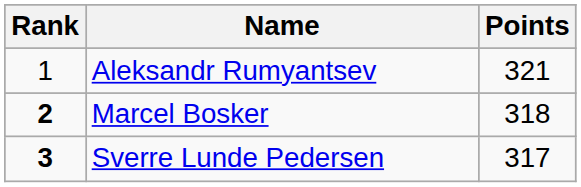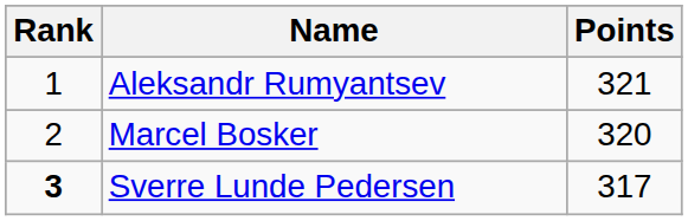 <table class="wikitable" border="1" style="text-align:center">
 <tr>
 <th width=30>Rank</th>
 <th width=220>Name</th>
 <th width=25>Points</th>
 </tr>
 <tr>
 <td>1</td>
 <td align="left"> <a href='#'>Aleksandr Rumyantsev</a></td>
 <td>321</td>
 </tr>
 <tr>
-<td><strong>2</strong></td>
+<td>2</td>
 <td align="left"> <a href='#'>Marcel Bosker</a></td>
-<td>318</td>
+<td>320</td>
 </tr>
 <tr>
 <td><strong>3</strong></td>
 <td align="left"> <a href='#'>Sverre Lunde Pedersen</a></td>
 <td>317</td>
 </tr>
 </table>
